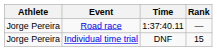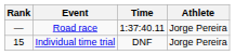 <table class=wikitable style="font-size:90%">
 <tr>
-<th>Athlete</th>
+<th>Rank</th>
 <th>Event</th>
 <th>Time</th>
-<th>Rank</th>
+<th>Athlete</th>
 </tr>
 <tr>
-<td align=center>Jorge Pereira</td>
+<td align=center>—</td>
 <td align=center><a href='#'>Road race</a></td>
 <td align=center>1:37:40.11</td>
-<td align=center>—</td>
+<td align=center>Jorge Pereira</td>
 </tr>
 <tr>
-<td align=center>Jorge Pereira</td>
+<td align=center>15</td>
 <td align=center><a href='#'>Individual time trial</a></td>
 <td align=center>DNF</td>
-<td align=center>15</td>
+<td align=center>Jorge Pereira</td>
 </tr>
 </table>
